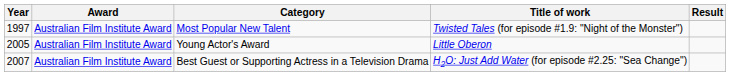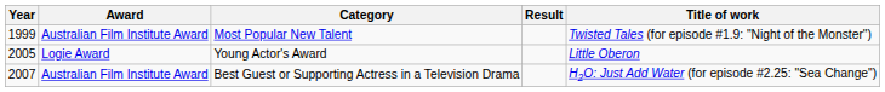 <table class="wikitable sortable">
 <tr>
 <th>Year</th>
 <th>Award</th>
 <th>Category</th>
+<th>Result</th>
 <th>Title of work</th>
-<th>Result</th>
 </tr>
 <tr>
-<td>1997</td>
+<td>1999</td>
 <td><a href='#'>Australian Film Institute Award</a></td>
 <td><a href='#'>Most Popular New Talent</a></td>
+<td></td>
 <td><em><a href='#'>Twisted Tales</a></em> (for episode #1.9: "Night of the Monster")</td>
-<td></td>
 </tr>
 <tr>
 <td>2005</td>
-<td><a href='#'>Australian Film Institute Award</a></td>
+<td><a href='#'>Logie Award</a></td>
 <td>Young Actor's Award</td>
+<td></td>
 <td><em><a href='#'>Little Oberon</a></em></td>
-<td></td>
 </tr>
 <tr>
 <td>2007</td>
 <td><a href='#'>Australian Film Institute Award</a></td>
 <td>Best Guest or Supporting Actress in a Television Drama</td>
+<td></td>
 <td><em><a href='#'>H<sub>2</sub>O: Just Add Water</a></em> (for episode #2.25: "Sea Change")</td>
-<td></td>
 </tr>
 </table>
